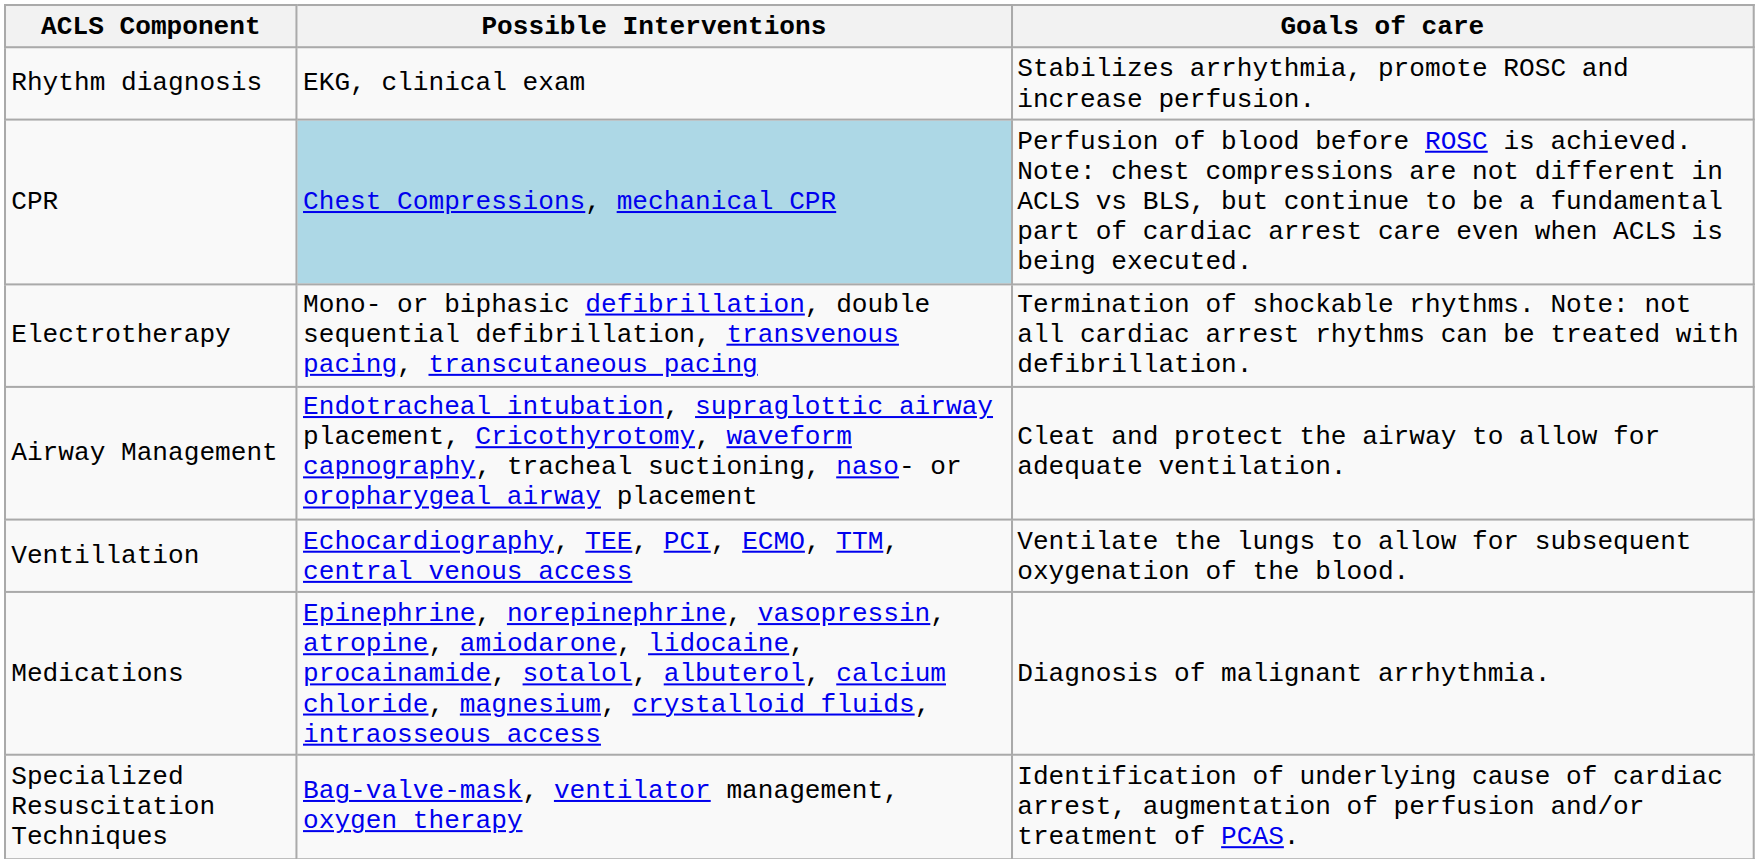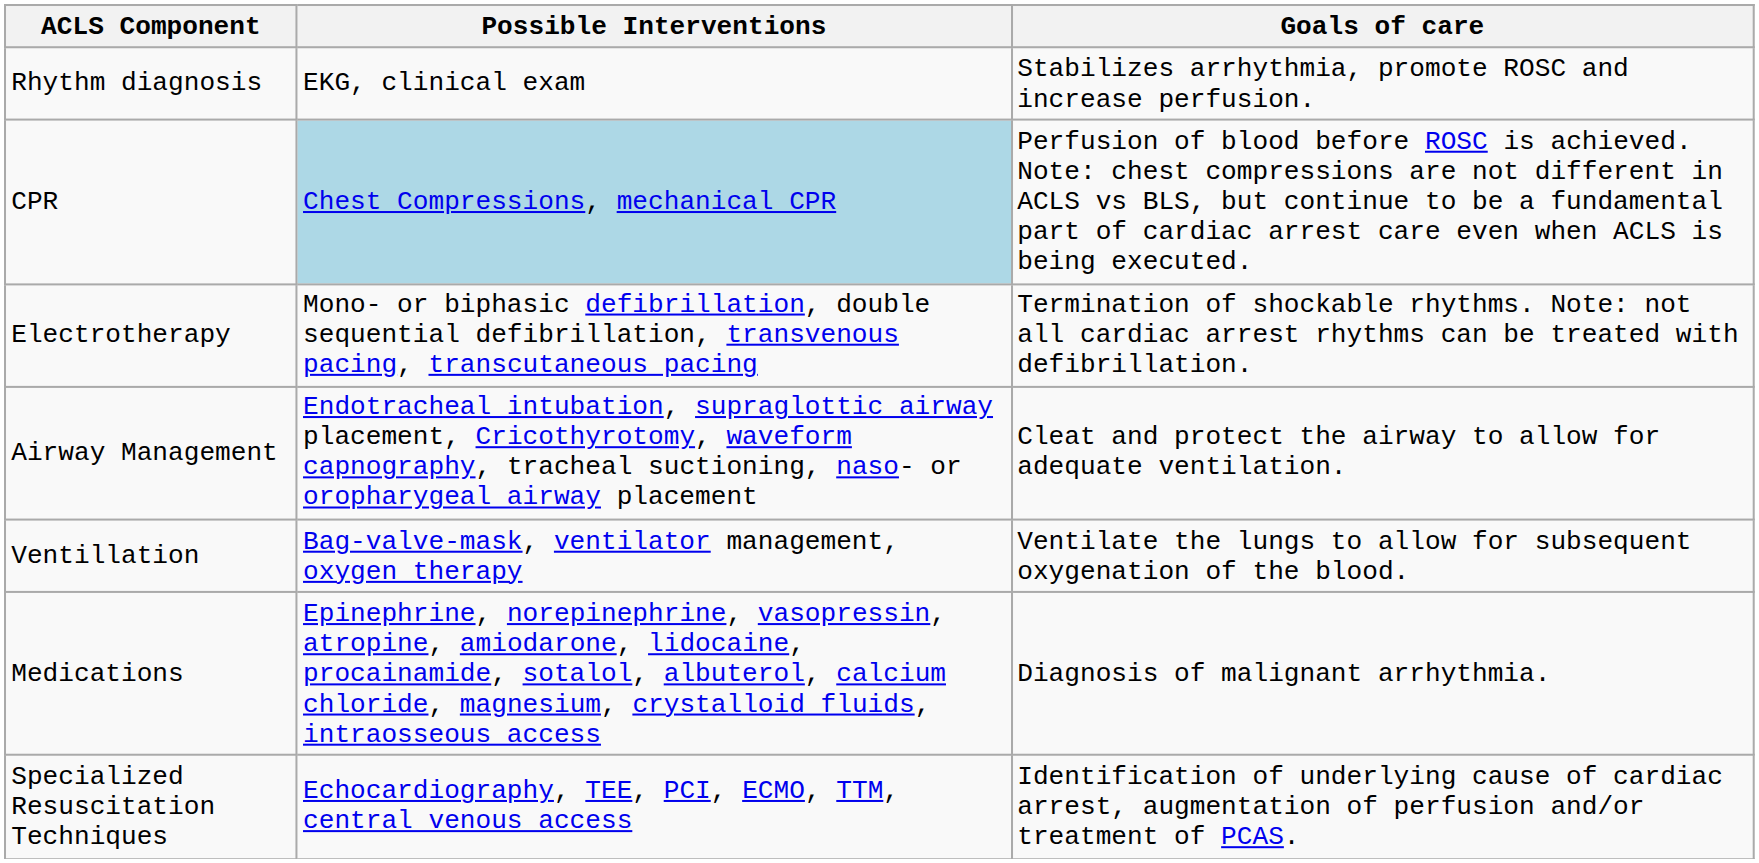 <table class="wikitable">
 <tr>
 <th>ACLS Component</th>
 <th>Possible Interventions</th>
 <th>Goals of care</th>
 </tr>
 <tr>
 <td>Rhythm diagnosis</td>
 <td>EKG, clinical exam</td>
 <td>Stabilizes arrhythmia, promote ROSC and increase perfusion.</td>
 </tr>
 <tr>
 <td>CPR</td>
 <td style="background: lightblue;"><a href='#'>Chest Compressions</a>, <a href='#'>mechanical CPR</a></td>
 <td>Perfusion of blood before <a href='#'>ROSC</a> is achieved. Note: chest compressions are not different in ACLS vs BLS, but continue to be a fundamental part of cardiac arrest care even when ACLS is being executed.</td>
 </tr>
 <tr>
 <td>Electrotherapy</td>
 <td>Mono- or biphasic <a href='#'>defibrillation</a>, double sequential defibrillation, <a href='#'>transvenous pacing</a>, <a href='#'>transcutaneous pacing</a></td>
 <td>Termination of shockable rhythms. Note: not all cardiac arrest rhythms can be treated with defibrillation.</td>
 </tr>
 <tr>
 <td>Airway Management</td>
 <td><a href='#'>Endotracheal intubation</a>, <a href='#'>supraglottic airway</a> placement, <a href='#'>Cricothyrotomy</a>, <a href='#'>waveform capnography</a>, tracheal suctioning, <a href='#'>naso</a>- or <a href='#'>oropharygeal airway</a> placement</td>
 <td>Cleat and protect the airway to allow for adequate ventilation.</td>
 </tr>
 <tr>
 <td>Ventillation</td>
-<td><a href='#'>Echocardiography</a>, <a href='#'>TEE</a>, <a href='#'>PCI</a>, <a href='#'>ECMO</a>, <a href='#'>TTM</a>, <a href='#'>central venous access</a></td>
+<td><a href='#'>Bag-valve-mask</a>, <a href='#'>ventilator</a> management, <a href='#'>oxygen therapy</a></td>
 <td>Ventilate the lungs to allow for subsequent oxygenation of the blood.</td>
 </tr>
 <tr>
 <td>Medications</td>
 <td><a href='#'>Epinephrine</a>, <a href='#'>norepinephrine</a>, <a href='#'>vasopressin</a>, <a href='#'>atropine</a>, <a href='#'>amiodarone</a>, <a href='#'>lidocaine</a>, <a href='#'>procainamide</a>, <a href='#'>sotalol</a>, <a href='#'>albuterol</a>, <a href='#'>calcium chloride</a>, <a href='#'>magnesium</a>, <a href='#'>crystalloid fluids</a>, <a href='#'>intraosseous access</a></td>
 <td>Diagnosis of malignant arrhythmia.</td>
 </tr>
 <tr>
 <td>Specialized Resuscitation Techniques</td>
-<td><a href='#'>Bag-valve-mask</a>, <a href='#'>ventilator</a> management, <a href='#'>oxygen therapy</a></td>
+<td><a href='#'>Echocardiography</a>, <a href='#'>TEE</a>, <a href='#'>PCI</a>, <a href='#'>ECMO</a>, <a href='#'>TTM</a>, <a href='#'>central venous access</a></td>
 <td>Identification of underlying cause of cardiac arrest, augmentation of perfusion and/or treatment of <a href='#'>PCAS</a>.</td>
 </tr>
 </table>
